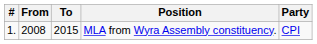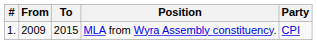 <table class="wikitable">
 <tr>
 <th>#</th>
 <th>From</th>
 <th>To</th>
 <th>Position</th>
 <th>Party</th>
 </tr>
 <tr>
 <td>1.</td>
-<td>2008</td>
+<td>2009</td>
 <td>2015</td>
 <td><a href='#'>MLA</a> from <a href='#'>Wyra Assembly constituency</a>.</td>
 <td><a href='#'>CPI</a></td>
 </tr>
 </table>
